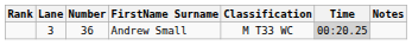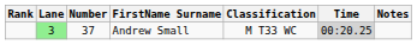 <table class="wikitable sortable" style="text-align:center">
 <tr>
 <th>Rank</th>
 <th>Lane</th>
 <th>Number</th>
 <th>FirstName Surname</th>
 <th>Classification</th>
 <th>Time</th>
 <th>Notes</th>
 </tr>
 <tr>
 <td></td>
-<td>3</td>
-<td>36</td>
+<td style="background: lightgreen;">3</td>
+<td>37</td>
 <td style="text-align:left"> Andrew Small</td>
 <td>M T33 WC</td>
 <td style="background: lightgrey;">00:20.25</td>
 <td></td>
 </tr>
 </table>
